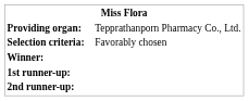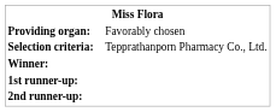 <table style="border-spacing: 2px; border: 1px solid darkgray; font-size: 90%;">
 <tr>
 <td colspan="3" align="center"><strong>Miss Flora</strong></td>
 </tr>
 <tr>
 <td width=120px><strong>Providing organ:</strong></td>
-<td>Tepprathanporn Pharmacy Co., Ltd.</td>
+<td>Favorably chosen</td>
 </tr>
 <tr>
 <td><strong>Selection criteria:</strong></td>
-<td>Favorably chosen</td>
+<td>Tepprathanporn Pharmacy Co., Ltd.</td>
 </tr>
 <tr>
 <td><strong>Winner:</strong></td>
 <td><strong></strong></td>
 </tr>
 <tr>
 <td><strong>1st runner-up:</strong></td>
 <td></td>
 </tr>
 <tr>
 <td><strong>2nd runner-up:</strong></td>
 <td></td>
 </tr>
 </table>
